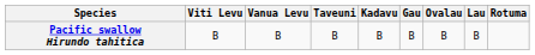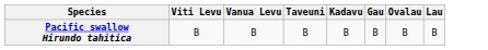 <table class="wikitable" style="text-align:center">
 <tr>
 <th width="225">Species</th>
 <th>Viti Levu</th>
 <th>Vanua Levu</th>
 <th>Taveuni</th>
 <th>Kadavu</th>
 <th>Gau</th>
 <th>Ovalau</th>
 <th>Lau</th>
-<th>Rotuma</th>
 </tr>
 <tr>
 <th><a href='#'>Pacific swallow</a><br><em>Hirundo tahitica</em></th>
 <td>B</td>
 <td>B</td>
 <td>B</td>
 <td>B</td>
 <td>B</td>
 <td>B</td>
 <td>B</td>
-<td></td>
 </tr>
 </table>
